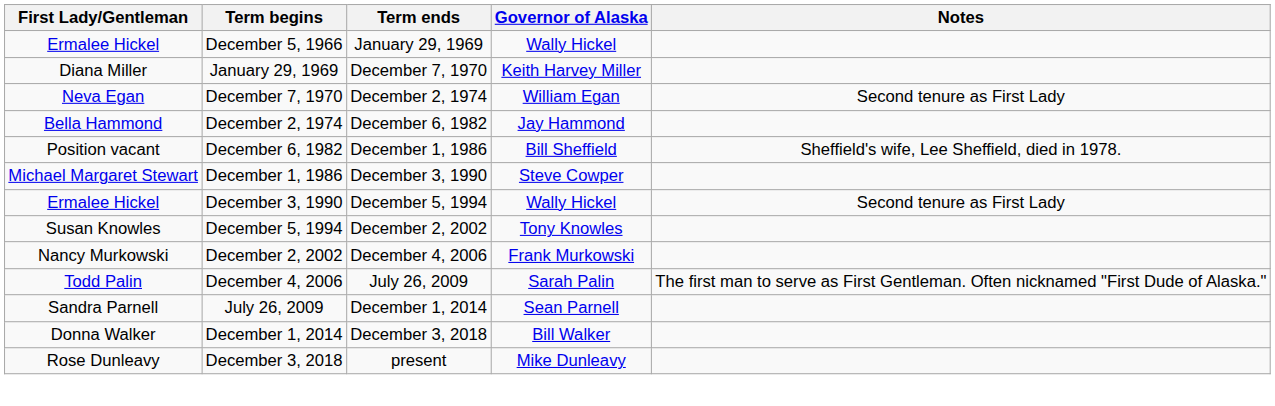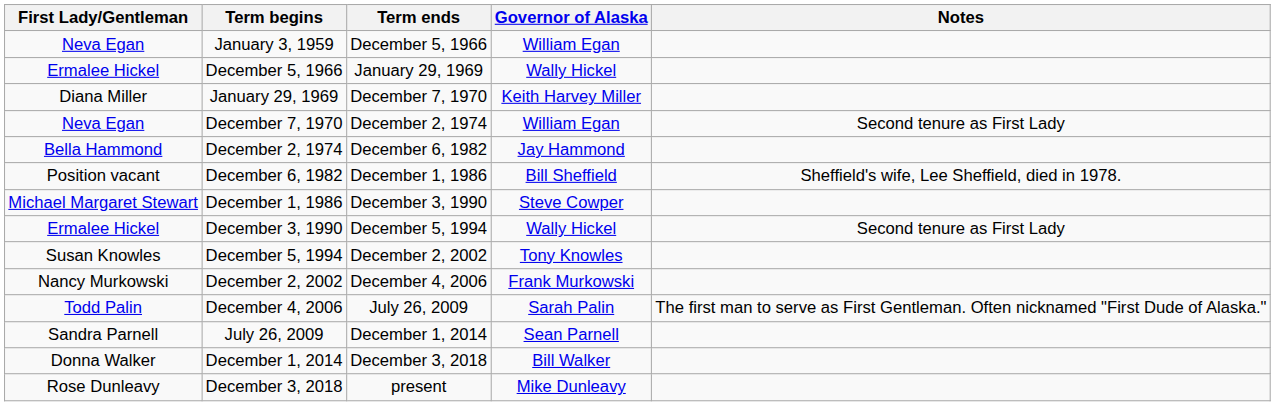 <table class="wikitable" style="text-align:center">
 <tr>
 <th>First Lady/Gentleman</th>
 <th>Term begins</th>
 <th>Term ends</th>
 <th><a href='#'>Governor of Alaska</a></th>
 <th>Notes</th>
+</tr>
+<tr>
+<td><a href='#'>Neva Egan</a></td>
+<td>January 3, 1959</td>
+<td>December 5, 1966</td>
+<td><a href='#'>William Egan</a></td>
+<td></td>
 </tr>
 <tr>
 <td><a href='#'>Ermalee Hickel</a></td>
 <td>December 5, 1966</td>
 <td>January 29, 1969</td>
 <td><a href='#'>Wally Hickel</a></td>
 <td></td>
 </tr>
 <tr>
 <td>Diana Miller</td>
 <td>January 29, 1969</td>
 <td>December 7, 1970</td>
 <td><a href='#'>Keith Harvey Miller</a></td>
 <td></td>
 </tr>
 <tr>
 <td><a href='#'>Neva Egan</a></td>
 <td>December 7, 1970</td>
 <td>December 2, 1974</td>
 <td><a href='#'>William Egan</a></td>
 <td>Second tenure as First Lady</td>
 </tr>
 <tr>
 <td><a href='#'>Bella Hammond</a></td>
 <td>December 2, 1974</td>
 <td>December 6, 1982</td>
 <td><a href='#'>Jay Hammond</a></td>
 <td></td>
 </tr>
 <tr>
 <td>Position vacant</td>
 <td>December 6, 1982</td>
 <td>December 1, 1986</td>
 <td><a href='#'>Bill Sheffield</a></td>
 <td>Sheffield's wife, Lee Sheffield, died in 1978.</td>
 </tr>
 <tr>
 <td><a href='#'>Michael Margaret Stewart</a></td>
 <td>December 1, 1986</td>
 <td>December 3, 1990</td>
 <td><a href='#'>Steve Cowper</a></td>
 <td></td>
 </tr>
 <tr>
 <td><a href='#'>Ermalee Hickel</a></td>
 <td>December 3, 1990</td>
 <td>December 5, 1994</td>
 <td><a href='#'>Wally Hickel</a></td>
 <td>Second tenure as First Lady</td>
 </tr>
 <tr>
 <td>Susan Knowles</td>
 <td>December 5, 1994</td>
 <td>December 2, 2002</td>
 <td><a href='#'>Tony Knowles</a></td>
 <td></td>
 </tr>
 <tr>
 <td>Nancy Murkowski</td>
 <td>December 2, 2002</td>
 <td>December 4, 2006</td>
 <td><a href='#'>Frank Murkowski</a></td>
 <td></td>
 </tr>
 <tr>
 <td><a href='#'>Todd Palin</a></td>
 <td>December 4, 2006</td>
 <td>July 26, 2009</td>
 <td><a href='#'>Sarah Palin</a></td>
 <td>The first man to serve as First Gentleman. Often nicknamed "First Dude of Alaska."</td>
 </tr>
 <tr>
 <td>Sandra Parnell</td>
 <td>July 26, 2009</td>
 <td>December 1, 2014</td>
 <td><a href='#'>Sean Parnell</a></td>
 <td></td>
 </tr>
 <tr>
 <td>Donna Walker</td>
 <td>December 1, 2014</td>
 <td>December 3, 2018</td>
 <td><a href='#'>Bill Walker</a></td>
 <td></td>
 </tr>
 <tr>
 <td>Rose Dunleavy</td>
 <td>December 3, 2018</td>
 <td>present</td>
 <td><a href='#'>Mike Dunleavy</a></td>
 <td></td>
 </tr>
 </table>
